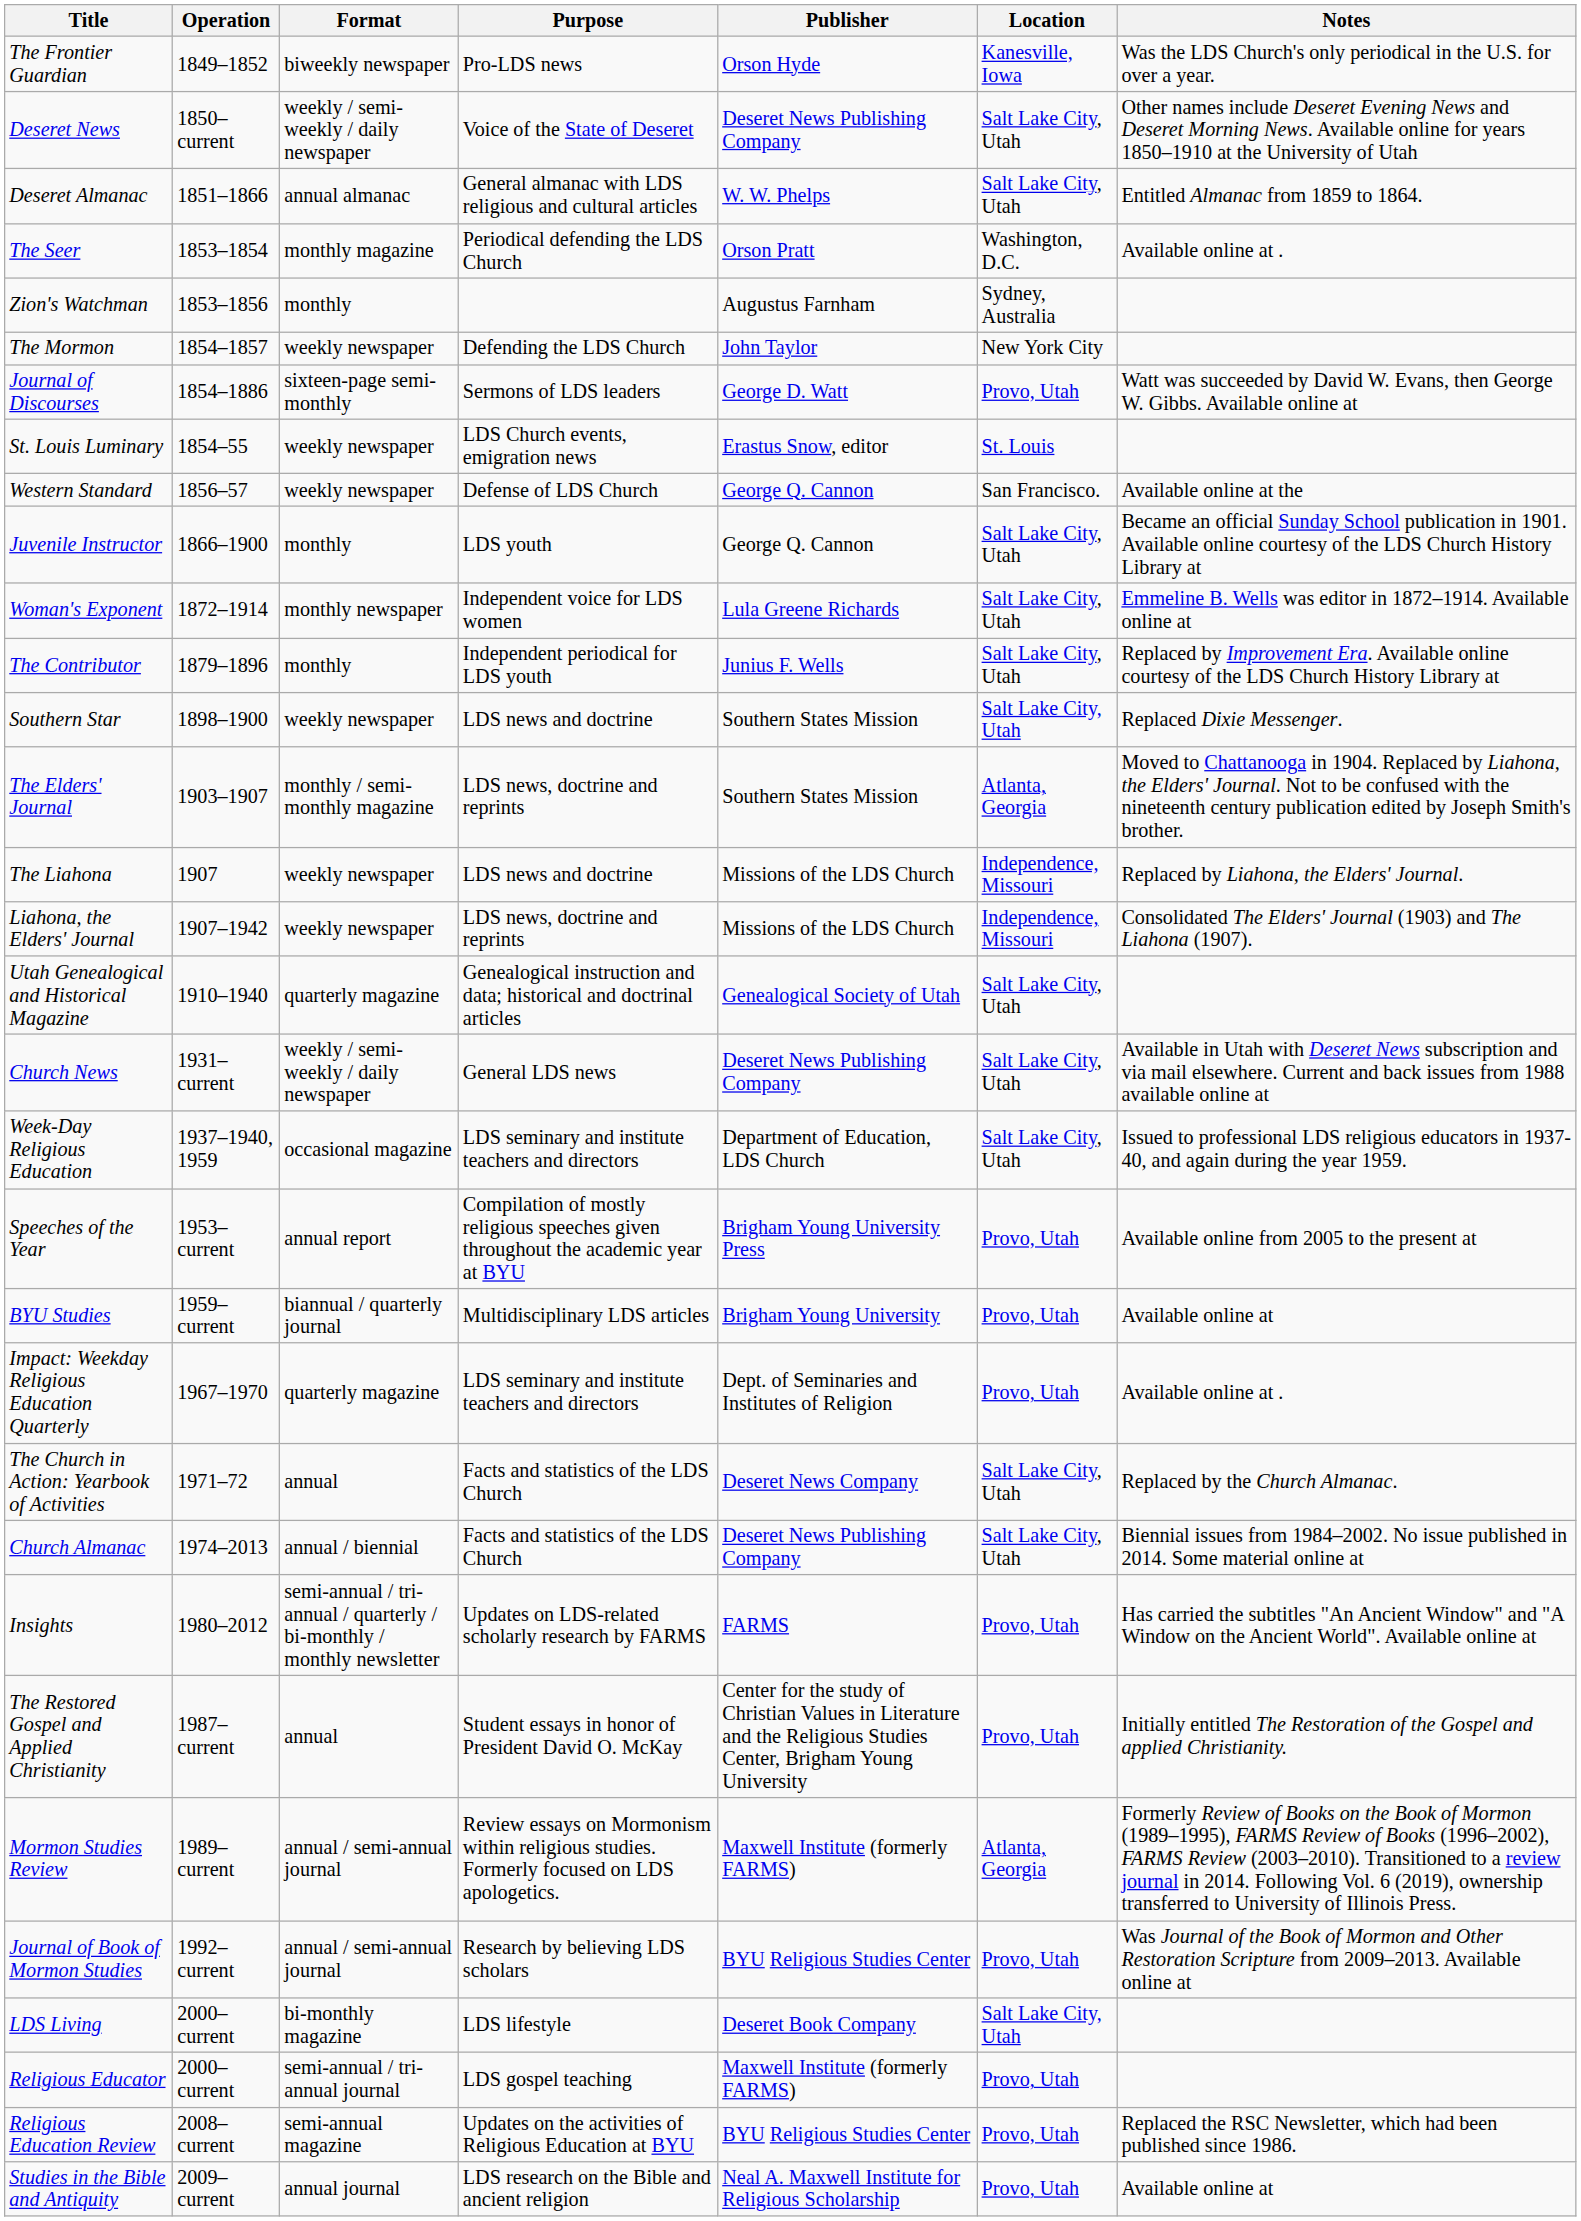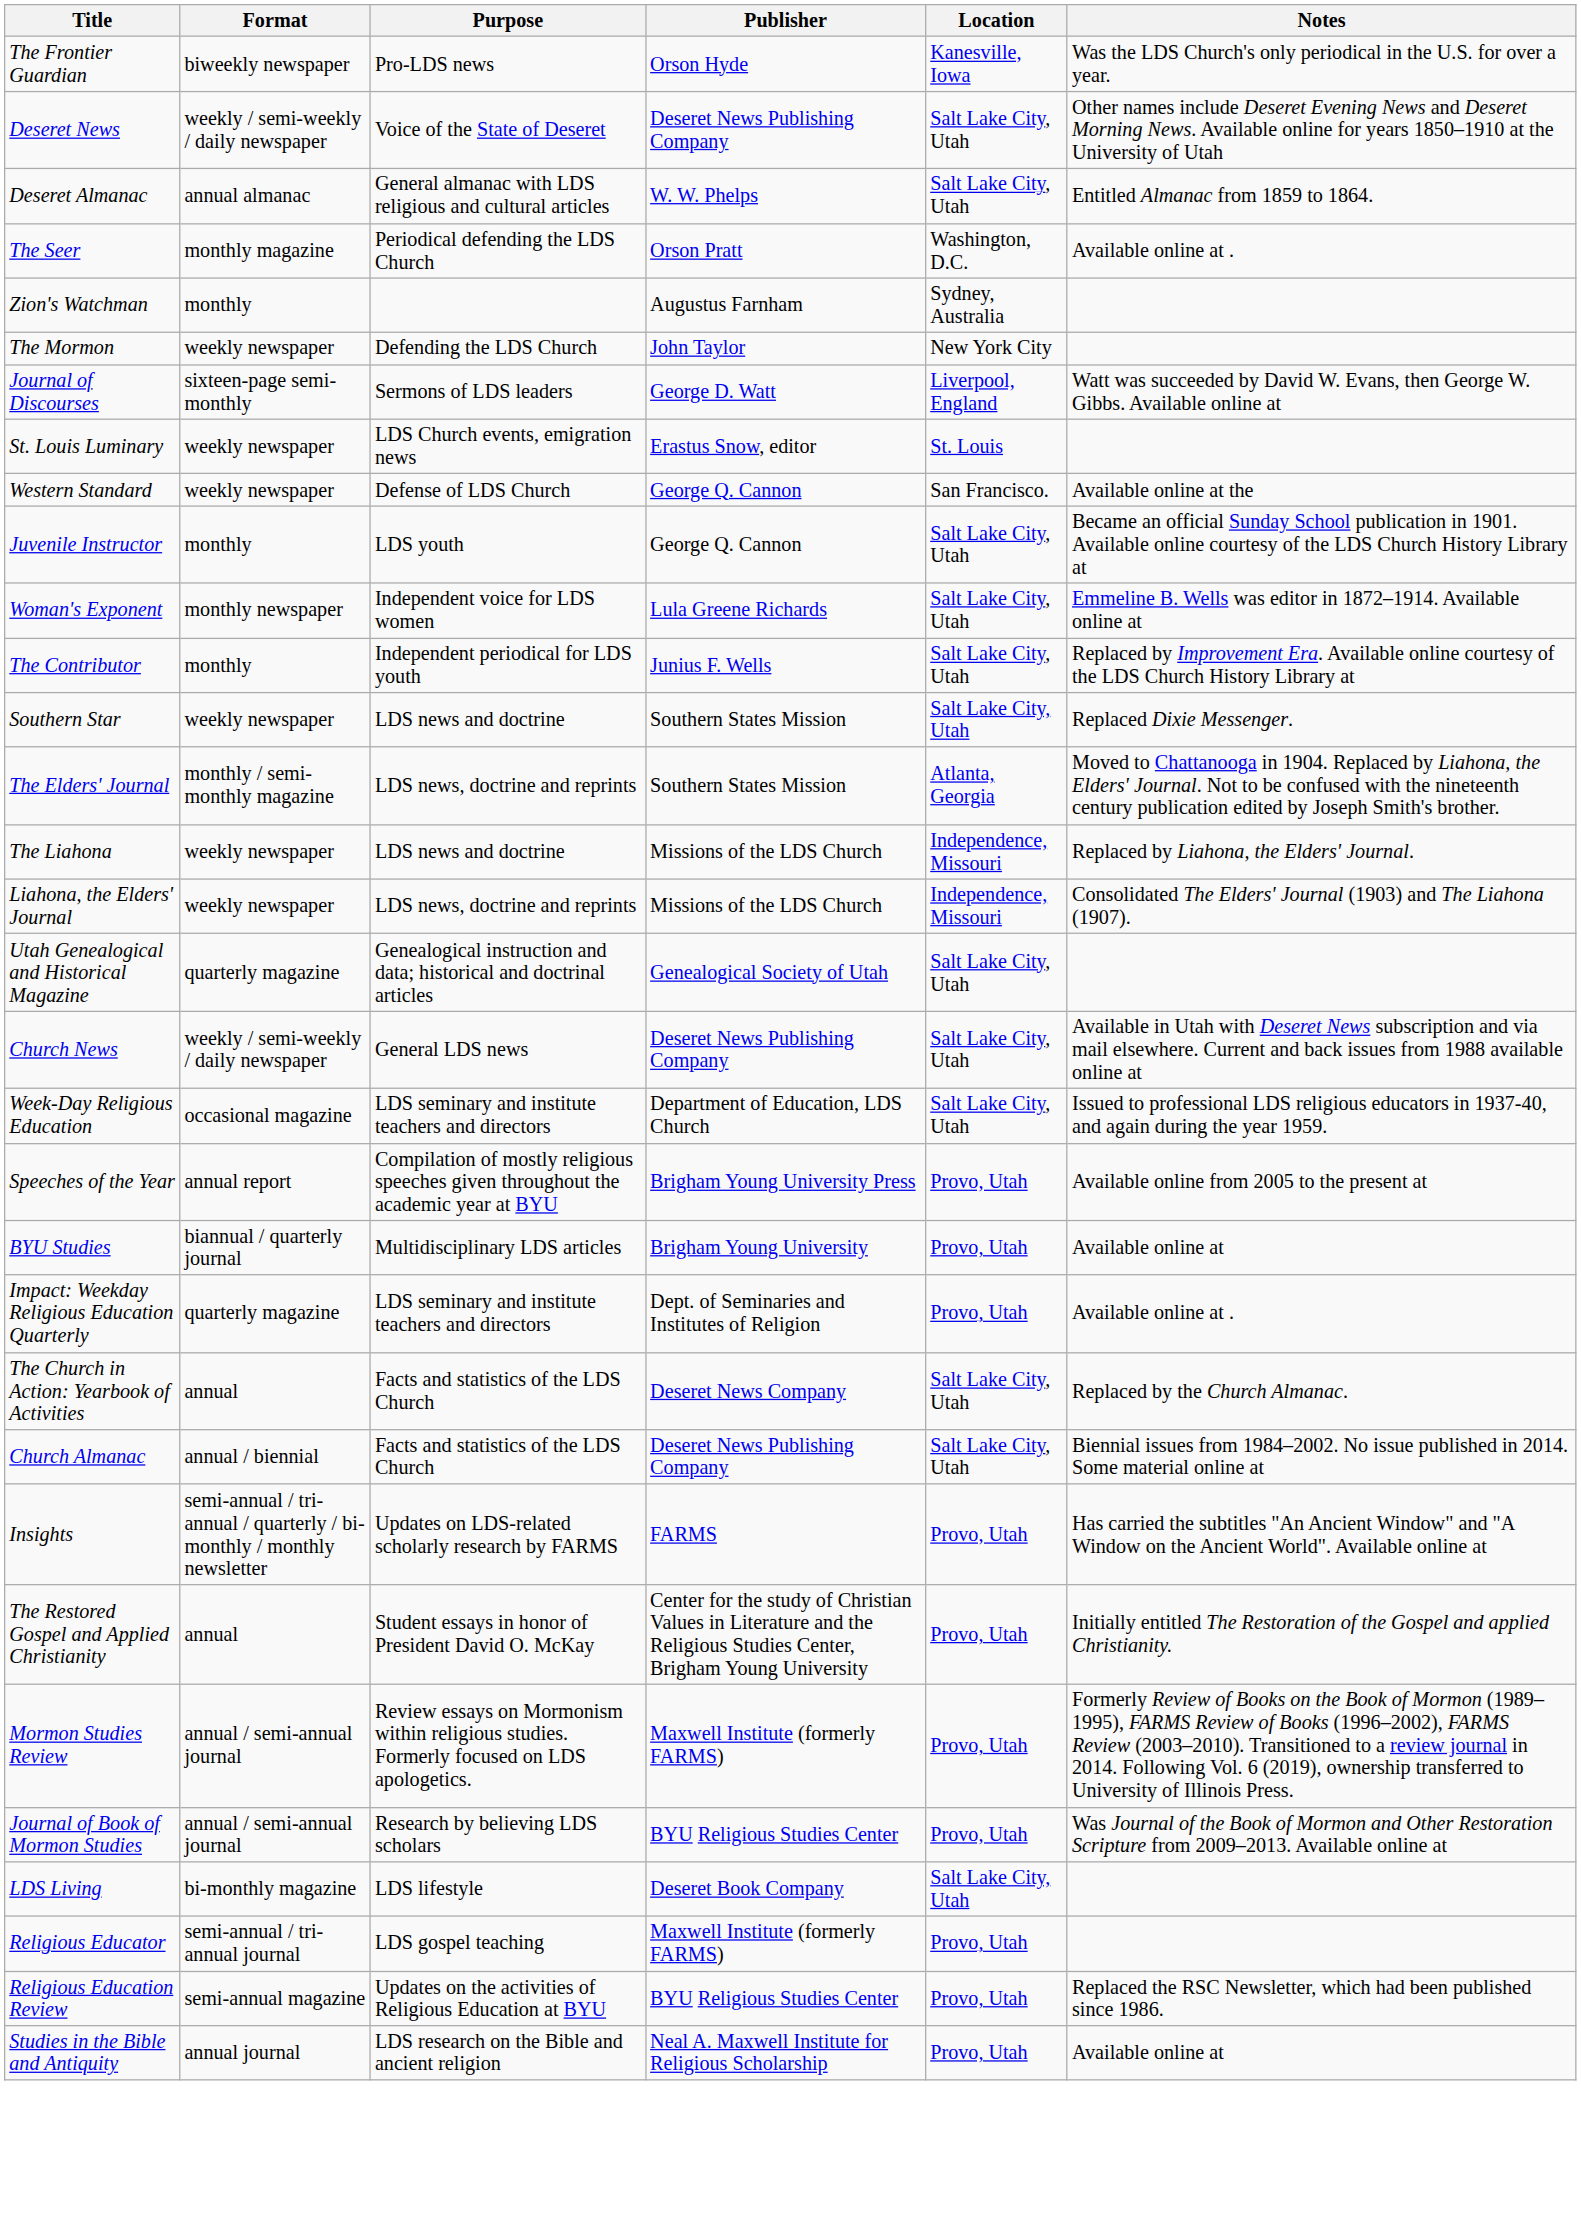 <table class="wikitable sortable">
 <tr>
 <th>Title</th>
-<th>Operation</th>
 <th>Format</th>
 <th>Purpose</th>
 <th>Publisher</th>
 <th>Location</th>
 <th>Notes</th>
 </tr>
 <tr>
 <td><em>The Frontier Guardian</em></td>
-<td>1849–1852</td>
 <td>biweekly newspaper</td>
 <td>Pro-LDS news</td>
 <td><a href='#'>Orson Hyde</a></td>
 <td><a href='#'>Kanesville, Iowa</a></td>
 <td>Was the LDS Church's only periodical in the U.S. for over a year.</td>
 </tr>
 <tr>
 <td><em><a href='#'>Deseret News</a></em></td>
-<td>1850–current</td>
 <td>weekly / semi-weekly / daily newspaper</td>
 <td>Voice of the <a href='#'>State of Deseret</a></td>
 <td><a href='#'>Deseret News Publishing Company</a></td>
 <td><a href='#'>Salt Lake City</a>, Utah</td>
 <td>Other names include <em>Deseret Evening News</em> and <em>Deseret Morning News</em>. Available online for years 1850–1910 at the University of Utah </td>
 </tr>
 <tr>
 <td><em>Deseret Almanac</em></td>
-<td>1851–1866</td>
 <td>annual almanac</td>
 <td>General almanac with LDS religious and cultural articles</td>
 <td><a href='#'>W. W. Phelps</a></td>
 <td><a href='#'>Salt Lake City</a>, Utah</td>
 <td>Entitled <em>Almanac</em> from 1859 to 1864.</td>
 </tr>
 <tr>
 <td><em><a href='#'>The Seer</a></em></td>
-<td>1853–1854</td>
 <td>monthly magazine</td>
 <td>Periodical defending the LDS Church</td>
 <td><a href='#'>Orson Pratt</a></td>
 <td>Washington, D.C.</td>
 <td>Available online at .</td>
 </tr>
 <tr>
 <td><em>Zion's Watchman</em></td>
-<td>1853–1856</td>
 <td>monthly</td>
 <td></td>
 <td>Augustus Farnham</td>
 <td>Sydney, Australia</td>
 <td></td>
 </tr>
 <tr>
 <td><em>The Mormon</em></td>
-<td>1854–1857</td>
 <td>weekly newspaper</td>
 <td>Defending the LDS Church</td>
 <td><a href='#'>John Taylor</a></td>
 <td>New York City</td>
 <td></td>
 </tr>
 <tr>
 <td><em><a href='#'>Journal of Discourses</a></em></td>
-<td>1854–1886</td>
 <td>sixteen-page semi-monthly</td>
 <td>Sermons of LDS leaders</td>
 <td><a href='#'>George D. Watt</a></td>
-<td><a href='#'>Provo, Utah</a></td>
+<td><a href='#'>Liverpool, England</a></td>
 <td>Watt was succeeded by David W. Evans, then George W. Gibbs. Available online at </td>
 </tr>
 <tr>
 <td><em>St. Louis Luminary</em></td>
-<td>1854–55</td>
 <td>weekly newspaper</td>
 <td>LDS Church events, emigration news</td>
 <td><a href='#'>Erastus Snow</a>, editor</td>
 <td><a href='#'>St. Louis</a></td>
 <td></td>
 </tr>
 <tr>
 <td><em>Western Standard</em></td>
-<td>1856–57</td>
 <td>weekly newspaper</td>
 <td>Defense of LDS Church</td>
 <td><a href='#'>George Q. Cannon</a></td>
 <td>San Francisco.</td>
 <td>Available online at the </td>
 </tr>
 <tr>
 <td><em><a href='#'>Juvenile Instructor</a></em></td>
-<td>1866–1900</td>
 <td>monthly</td>
 <td>LDS youth</td>
 <td>George Q. Cannon</td>
 <td><a href='#'>Salt Lake City</a>, Utah</td>
 <td>Became an official <a href='#'>Sunday School</a> publication in 1901. Available online courtesy of the LDS Church History Library at </td>
 </tr>
 <tr>
 <td><em><a href='#'>Woman's Exponent</a></em></td>
-<td>1872–1914</td>
 <td>monthly newspaper</td>
 <td>Independent voice for LDS women</td>
 <td><a href='#'>Lula Greene Richards</a></td>
 <td><a href='#'>Salt Lake City</a>, Utah</td>
 <td><a href='#'>Emmeline B. Wells</a> was editor in 1872–1914. Available online at </td>
 </tr>
 <tr>
 <td><em><a href='#'>The Contributor</a></em></td>
-<td>1879–1896</td>
 <td>monthly</td>
 <td>Independent periodical for LDS youth</td>
 <td><a href='#'>Junius F. Wells</a></td>
 <td><a href='#'>Salt Lake City</a>, Utah</td>
 <td>Replaced by <em><a href='#'>Improvement Era</a></em>. Available online courtesy of the LDS Church History Library at </td>
 </tr>
 <tr>
 <td><em>Southern Star</em></td>
-<td>1898–1900</td>
 <td>weekly newspaper</td>
 <td>LDS news and doctrine</td>
 <td>Southern States Mission</td>
 <td><a href='#'>Salt Lake City, Utah</a></td>
 <td>Replaced <em>Dixie Messenger</em>.</td>
 </tr>
 <tr>
 <td><em><a href='#'>The Elders' Journal</a></em></td>
-<td>1903–1907</td>
 <td>monthly / semi-monthly magazine</td>
 <td>LDS news, doctrine and reprints</td>
 <td>Southern States Mission</td>
 <td><a href='#'>Atlanta, Georgia</a></td>
 <td>Moved to <a href='#'>Chattanooga</a> in 1904. Replaced by <em>Liahona, the Elders' Journal</em>. Not to be confused with the nineteenth century publication edited by Joseph Smith's brother.</td>
 </tr>
 <tr>
 <td><em>The Liahona</em></td>
-<td>1907</td>
 <td>weekly newspaper</td>
 <td>LDS news and doctrine</td>
 <td>Missions of the LDS Church</td>
 <td><a href='#'>Independence, Missouri</a></td>
 <td>Replaced by <em>Liahona, the Elders' Journal</em>.</td>
 </tr>
 <tr>
 <td><em>Liahona, the Elders' Journal</em></td>
-<td>1907–1942</td>
 <td>weekly newspaper</td>
 <td>LDS news, doctrine and reprints</td>
 <td>Missions of the LDS Church</td>
 <td><a href='#'>Independence, Missouri</a></td>
 <td>Consolidated <em>The Elders' Journal</em> (1903) and <em>The Liahona</em> (1907).</td>
 </tr>
 <tr>
 <td><em>Utah Genealogical and Historical Magazine</em></td>
-<td>1910–1940</td>
 <td>quarterly magazine</td>
 <td>Genealogical instruction and data; historical and doctrinal articles</td>
 <td><a href='#'>Genealogical Society of Utah</a></td>
 <td><a href='#'>Salt Lake City</a>, Utah</td>
 <td></td>
 </tr>
 <tr>
 <td><em><a href='#'>Church News</a></em></td>
-<td>1931–current</td>
 <td>weekly / semi-weekly / daily newspaper</td>
 <td>General LDS news</td>
 <td><a href='#'>Deseret News Publishing Company</a></td>
 <td><a href='#'>Salt Lake City</a>, Utah</td>
 <td>Available in Utah with <em><a href='#'>Deseret News</a></em> subscription and via mail elsewhere. Current and back issues from 1988 available online at </td>
 </tr>
 <tr>
 <td><em>Week-Day Religious Education</em></td>
-<td>1937–1940, 1959 </td>
 <td>occasional magazine</td>
 <td>LDS seminary and institute teachers and directors</td>
 <td>Department of Education, LDS Church</td>
 <td><a href='#'>Salt Lake City</a>, Utah</td>
 <td>Issued to professional LDS religious educators in 1937-40, and again during the year 1959.</td>
 </tr>
 <tr>
 <td><em>Speeches of the Year</em></td>
-<td>1953–current</td>
 <td>annual report</td>
 <td>Compilation of mostly religious speeches given throughout the academic year at <a href='#'>BYU</a></td>
 <td><a href='#'>Brigham Young University Press</a></td>
 <td><a href='#'>Provo, Utah</a></td>
 <td> Available online from 2005 to the present at </td>
 </tr>
 <tr>
 <td><em><a href='#'>BYU Studies</a></em></td>
-<td>1959–current</td>
 <td>biannual / quarterly journal</td>
 <td>Multidisciplinary LDS articles</td>
 <td><a href='#'>Brigham Young University</a></td>
 <td><a href='#'>Provo, Utah</a></td>
 <td>Available online at </td>
 </tr>
 <tr>
 <td><em>Impact: Weekday Religious Education Quarterly</em></td>
-<td>1967–1970</td>
 <td>quarterly magazine</td>
 <td>LDS seminary and institute teachers and directors</td>
 <td>Dept. of Seminaries and Institutes of Religion</td>
 <td><a href='#'>Provo, Utah</a></td>
 <td>Available online at .</td>
 </tr>
 <tr>
 <td><em>The Church in Action: Yearbook of Activities</em></td>
-<td>1971–72</td>
 <td>annual</td>
 <td>Facts and statistics of the LDS Church</td>
 <td><a href='#'>Deseret News Company</a></td>
 <td><a href='#'>Salt Lake City</a>, Utah</td>
 <td>Replaced by the <em>Church Almanac</em>.</td>
 </tr>
 <tr>
 <td><em><a href='#'>Church Almanac</a></em></td>
-<td>1974–2013</td>
 <td>annual / biennial</td>
 <td>Facts and statistics of the LDS Church</td>
 <td><a href='#'>Deseret News Publishing Company</a></td>
 <td><a href='#'>Salt Lake City</a>, Utah</td>
 <td>Biennial issues from 1984–2002. No issue published in 2014. Some material online at </td>
 </tr>
 <tr>
 <td><em>Insights</em></td>
-<td>1980–2012</td>
 <td>semi-annual / tri-annual / quarterly / bi-monthly / monthly newsletter</td>
 <td>Updates on LDS-related scholarly research by FARMS</td>
 <td><a href='#'>FARMS</a></td>
 <td><a href='#'>Provo, Utah</a></td>
 <td>Has carried the subtitles "An Ancient Window" and "A Window on the Ancient World". Available online at </td>
 </tr>
 <tr>
 <td><em>The Restored Gospel and Applied Christianity</em></td>
-<td>1987–current</td>
 <td>annual</td>
 <td>Student essays in honor of President David O. McKay</td>
 <td>Center for the study of Christian Values in Literature and the Religious Studies Center, Brigham Young University</td>
 <td><a href='#'>Provo, Utah</a></td>
 <td>Initially entitled <em>The Restoration of the Gospel and applied Christianity.</em></td>
 </tr>
 <tr>
 <td><em><a href='#'>Mormon Studies Review</a></em></td>
-<td>1989–current</td>
 <td>annual / semi-annual journal</td>
 <td>Review essays on Mormonism within religious studies.  Formerly focused on LDS apologetics.</td>
 <td><a href='#'>Maxwell Institute</a> (formerly <a href='#'>FARMS</a>)</td>
-<td><a href='#'>Atlanta, Georgia</a></td>
+<td><a href='#'>Provo, Utah</a></td>
 <td>Formerly <em>Review of Books on the Book of Mormon</em> (1989–1995), <em>FARMS Review of Books</em> (1996–2002), <em>FARMS Review</em> (2003–2010).  Transitioned to a <a href='#'>review journal</a> in 2014.  Following Vol. 6 (2019), ownership transferred to University of Illinois Press.</td>
 </tr>
 <tr>
 <td><em><a href='#'>Journal of Book of Mormon Studies</a></em></td>
-<td>1992–current</td>
 <td>annual / semi-annual journal</td>
 <td>Research by believing LDS scholars</td>
 <td><a href='#'>BYU</a> <a href='#'>Religious Studies Center</a></td>
 <td><a href='#'>Provo, Utah</a></td>
 <td>Was <em>Journal of the Book of Mormon and Other Restoration Scripture</em> from 2009–2013. Available online at </td>
 </tr>
 <tr>
 <td><em><a href='#'>LDS Living</a></em></td>
-<td>2000–current</td>
 <td>bi-monthly magazine</td>
 <td>LDS lifestyle</td>
 <td><a href='#'>Deseret Book Company</a></td>
 <td><a href='#'>Salt Lake City, Utah</a></td>
 <td></td>
 </tr>
 <tr>
 <td><em><a href='#'>Religious Educator</a></em></td>
-<td>2000–current</td>
 <td>semi-annual / tri-annual journal</td>
 <td>LDS gospel teaching</td>
 <td><a href='#'>Maxwell Institute</a> (formerly <a href='#'>FARMS</a>)</td>
 <td><a href='#'>Provo, Utah</a></td>
 <td></td>
 </tr>
 <tr>
 <td><em><a href='#'>Religious Education Review</a></em></td>
-<td>2008–current</td>
 <td>semi-annual magazine</td>
 <td>Updates on the activities of Religious Education at <a href='#'>BYU</a></td>
 <td><a href='#'>BYU</a> <a href='#'>Religious Studies Center</a></td>
 <td><a href='#'>Provo, Utah</a></td>
 <td>Replaced the RSC Newsletter, which had been published since 1986.</td>
 </tr>
 <tr>
 <td><em><a href='#'>Studies in the Bible and Antiquity</a></em></td>
-<td>2009–current</td>
 <td>annual journal</td>
 <td>LDS research on the Bible and ancient religion</td>
 <td><a href='#'>Neal A. Maxwell Institute for Religious Scholarship</a></td>
 <td><a href='#'>Provo, Utah</a></td>
 <td>Available online at </td>
 </tr>
 </table>
